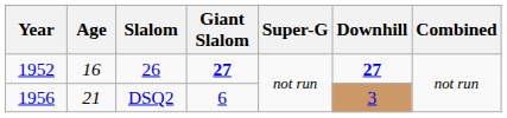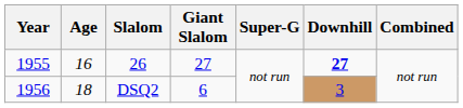 <table class=wikitable style="text-align:center">
 <tr>
 <th>  Year  </th>
 <th> Age </th>
 <th> Slalom </th>
 <th>Giant<br> Slalom </th>
 <th>Super-G</th>
 <th>Downhill</th>
 <th>Combined</th>
 </tr>
 <tr>
-<td><a href='#'>1952</a></td>
+<td><a href='#'>1955</a></td>
 <td><em>16</em></td>
 <td><a href='#'>26</a></td>
-<td><strong><a href='#'>27</a></strong></td>
+<td><a href='#'>27</a></td>
 <td rowspan=2><small><em>not run</em></small></td>
 <td><strong><a href='#'>27</a></strong></td>
 <td rowspan=2><small><em>not run</em></small></td>
 </tr>
 <tr>
 <td><a href='#'>1956</a></td>
-<td><em>21</em></td>
+<td><em>18</em></td>
 <td><a href='#'>DSQ2</a></td>
 <td><a href='#'>6</a></td>
 <td style="background:#c96;"><a href='#'>3</a></td>
 </tr>
 </table>
